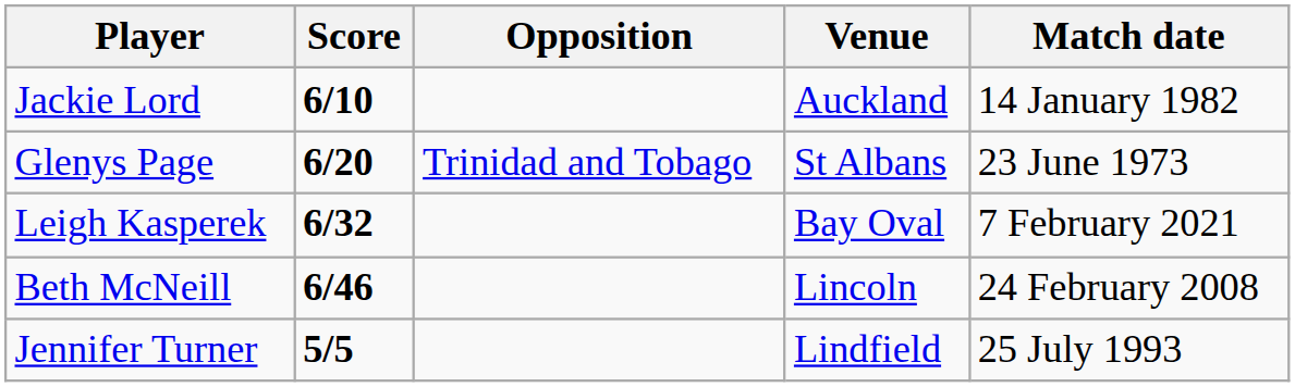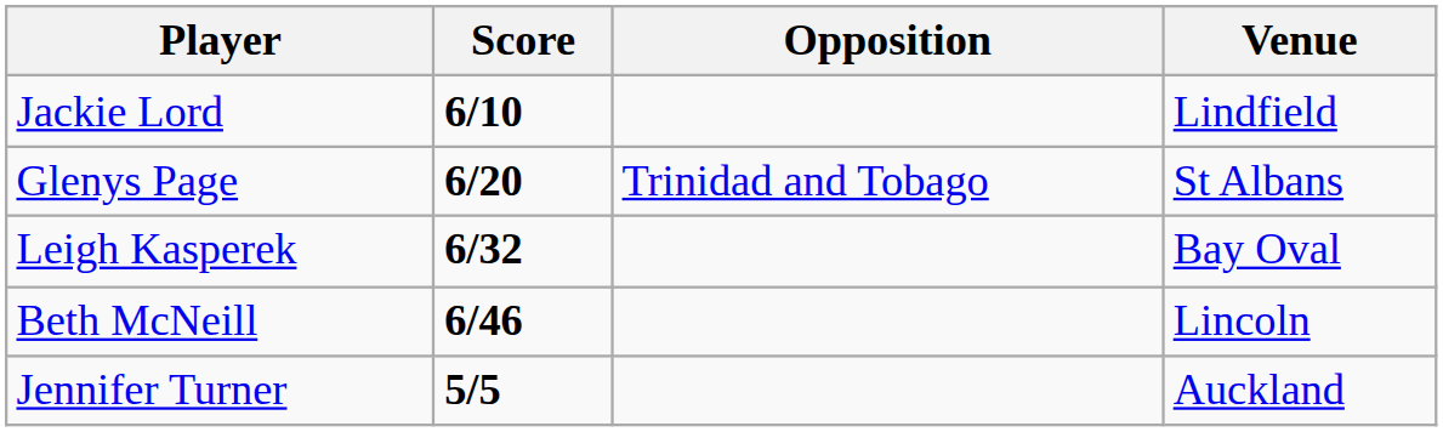 <table class="wikitable" style=" width: 520px;">
 <tr>
 <th>Player</th>
 <th>Score</th>
 <th>Opposition</th>
 <th>Venue</th>
-<th>Match date</th>
 </tr>
 <tr>
 <td><a href='#'>Jackie Lord</a></td>
 <td><strong>6/10</strong></td>
 <td></td>
-<td><a href='#'>Auckland</a></td>
-<td>14 January 1982</td>
+<td><a href='#'>Lindfield</a></td>
 </tr>
 <tr>
 <td><a href='#'>Glenys Page</a></td>
 <td><strong>6/20</strong></td>
 <td><a href='#'>Trinidad and Tobago</a></td>
 <td><a href='#'>St Albans</a></td>
-<td>23 June 1973</td>
 </tr>
 <tr>
 <td><a href='#'>Leigh Kasperek</a></td>
 <td><strong>6/32</strong></td>
 <td></td>
 <td><a href='#'>Bay Oval</a></td>
-<td>7 February 2021</td>
 </tr>
 <tr>
 <td><a href='#'>Beth McNeill</a></td>
 <td><strong>6/46</strong></td>
 <td></td>
 <td><a href='#'>Lincoln</a></td>
-<td>24 February 2008</td>
 </tr>
 <tr>
 <td><a href='#'>Jennifer Turner</a></td>
 <td><strong>5/5</strong></td>
 <td></td>
-<td><a href='#'>Lindfield</a></td>
-<td>25 July 1993</td>
+<td><a href='#'>Auckland</a></td>
 </tr>
 </table>
